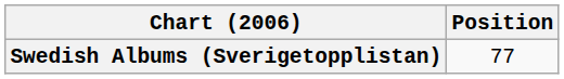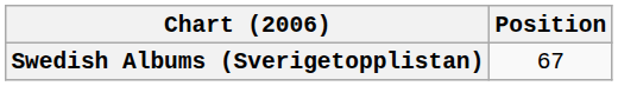 <table class="wikitable plainrowheaders" style="text-align:center">
 <tr>
 <th>Chart (2006)</th>
 <th>Position</th>
 </tr>
 <tr>
 <th scope="row">Swedish Albums (Sverigetopplistan)</th>
-<td>77</td>
+<td>67</td>
 </tr>
 </table>
